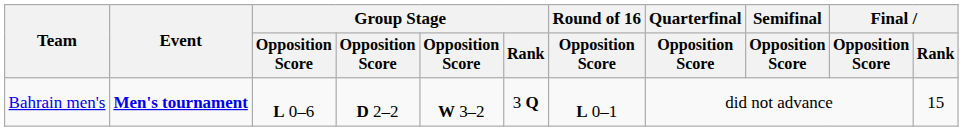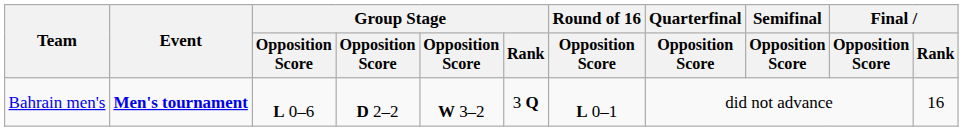 <table class=wikitable style=font-size:90%;text-align:center>
 <tr>
 <th rowspan=2>Team</th>
 <th rowspan=2>Event</th>
 <th colspan=4>Group Stage</th>
 <th>Round of 16</th>
 <th>Quarterfinal</th>
 <th>Semifinal</th>
 <th colspan=2>Final / </th>
 </tr>
 <tr style=font-size:95%>
 <th>Opposition<br>Score</th>
 <th>Opposition<br>Score</th>
 <th>Opposition<br>Score</th>
 <th>Rank</th>
 <th>Opposition<br>Score</th>
 <th>Opposition<br>Score</th>
 <th>Opposition<br>Score</th>
 <th>Opposition<br>Score</th>
 <th>Rank</th>
 </tr>
 <tr>
 <td align=left><a href='#'>Bahrain men's</a></td>
 <td align=left><strong><a href='#'>Men's tournament</a></strong></td>
 <td><br><strong>L</strong> 0–6</td>
 <td><br><strong>D</strong> 2–2</td>
 <td><br><strong>W</strong> 3–2</td>
 <td>3 <strong>Q</strong></td>
 <td><br><strong>L</strong> 0–1</td>
 <td colspan=3>did not advance</td>
-<td>15</td>
+<td>16</td>
 </tr>
 </table>
